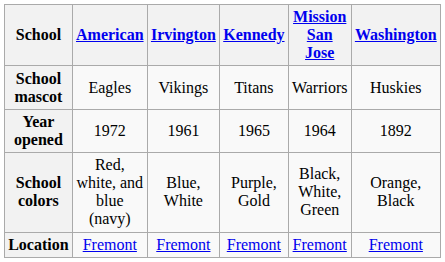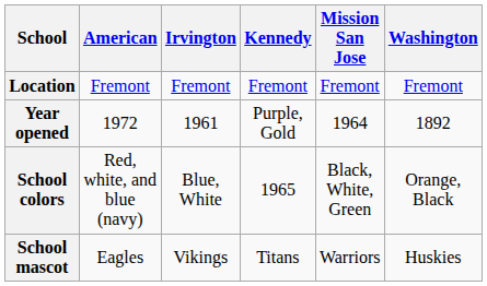 <table class="wikitable" style="text-align: center; width: 200px; height: 200px;">
 <tr>
 <th scope="col">School</th>
 <th scope="col"><a href='#'>American</a></th>
 <th scope="col"><a href='#'>Irvington</a></th>
 <th scope="col"><a href='#'>Kennedy</a></th>
 <th scope="col"><a href='#'>Mission San Jose</a></th>
 <th scope="col"><a href='#'>Washington</a></th>
 </tr>
 <tr>
+<th scope="row">Location</th>
+<td><a href='#'>Fremont</a></td>
+<td><a href='#'>Fremont</a></td>
+<td><a href='#'>Fremont</a></td>
+<td><a href='#'>Fremont</a></td>
+<td><a href='#'>Fremont</a></td>
+</tr>
+<tr>
+<th scope="row">Year opened</th>
+<td>1972</td>
+<td>1961</td>
+<td>Purple, Gold</td>
+<td>1964</td>
+<td>1892</td>
+</tr>
+<tr>
+<th scope="row">School colors</th>
+<td>Red, white, and blue (navy)</td>
+<td>Blue, White</td>
+<td>1965</td>
+<td>Black, White, Green</td>
+<td>Orange, Black</td>
+</tr>
+<tr>
 <th scope="row">School mascot</th>
 <td>Eagles</td>
 <td>Vikings</td>
 <td>Titans</td>
 <td>Warriors</td>
 <td>Huskies</td>
 </tr>
 <tr>
-<th scope="row">Year opened</th>
-<td>1972</td>
-<td>1961</td>
-<td>1965</td>
-<td>1964</td>
-<td>1892</td>
-</tr>
-<tr>
-<th scope="row">School colors</th>
-<td>Red, white, and blue (navy)</td>
-<td>Blue, White</td>
-<td>Purple, Gold</td>
-<td>Black, White, Green</td>
-<td>Orange, Black</td>
-</tr>
-<tr>
-<th scope="row">Location</th>
-<td><a href='#'>Fremont</a></td>
-<td><a href='#'>Fremont</a></td>
-<td><a href='#'>Fremont</a></td>
-<td><a href='#'>Fremont</a></td>
-<td><a href='#'>Fremont</a></td>
-</tr>
-<tr>
 </tr>
 </table>
